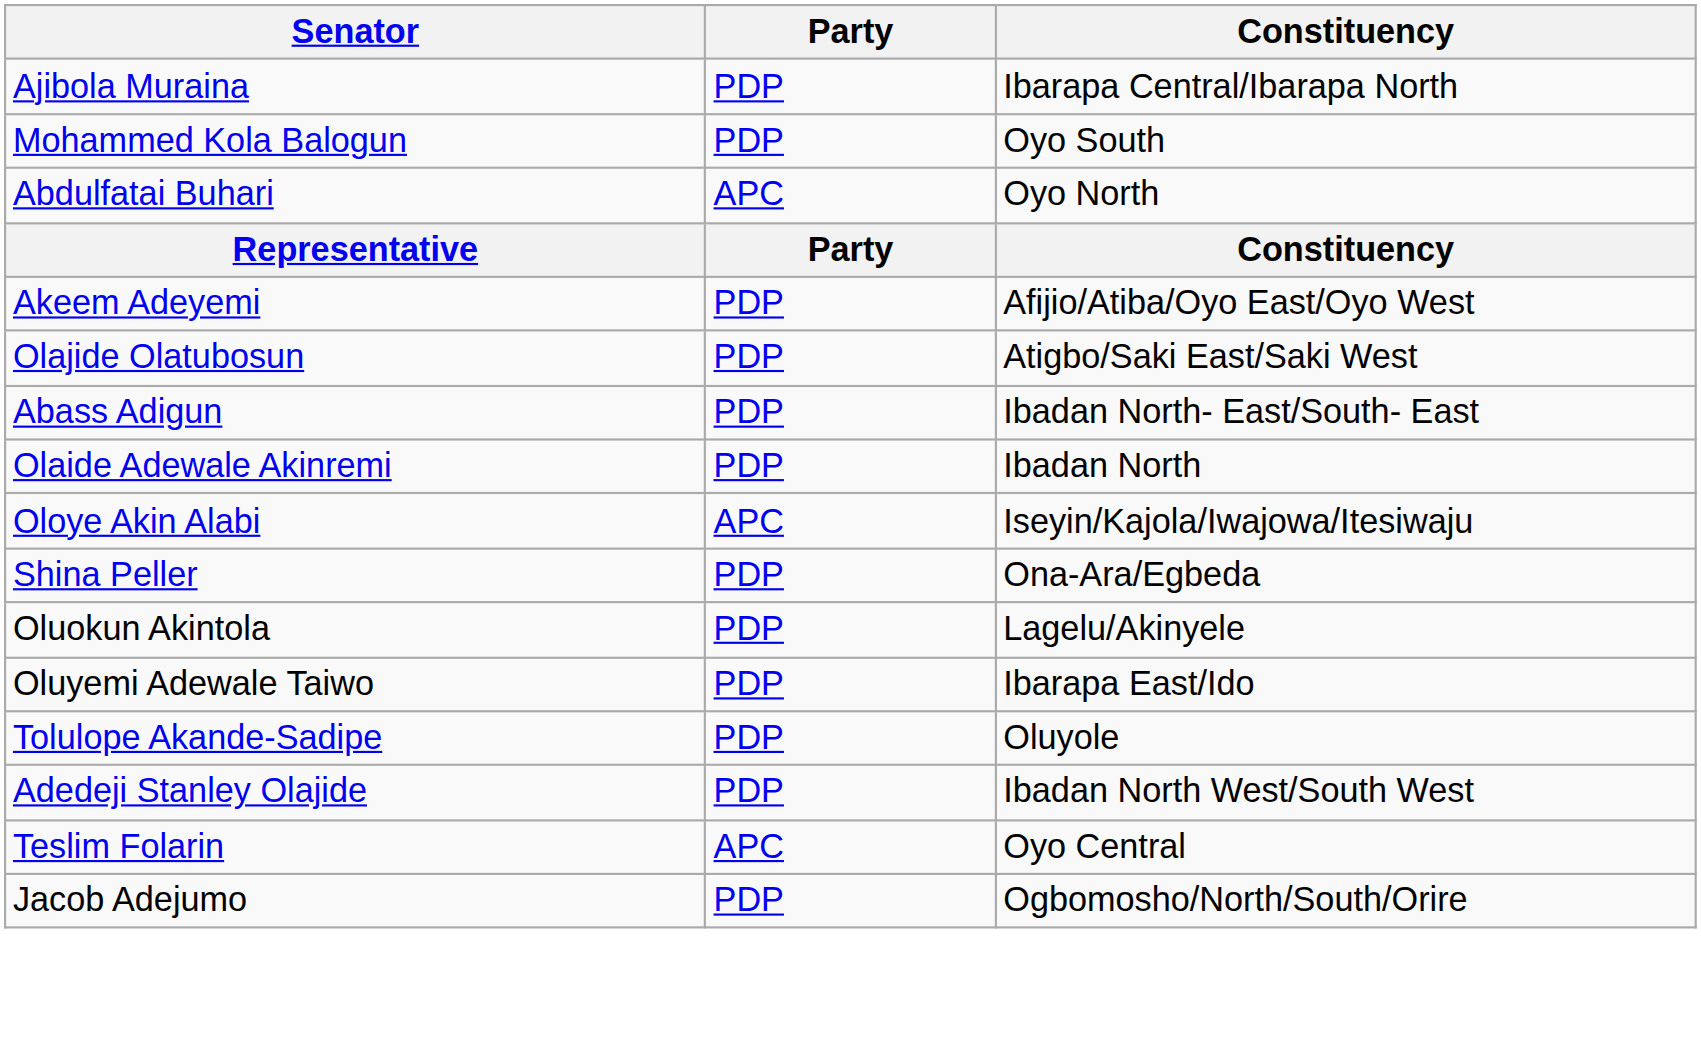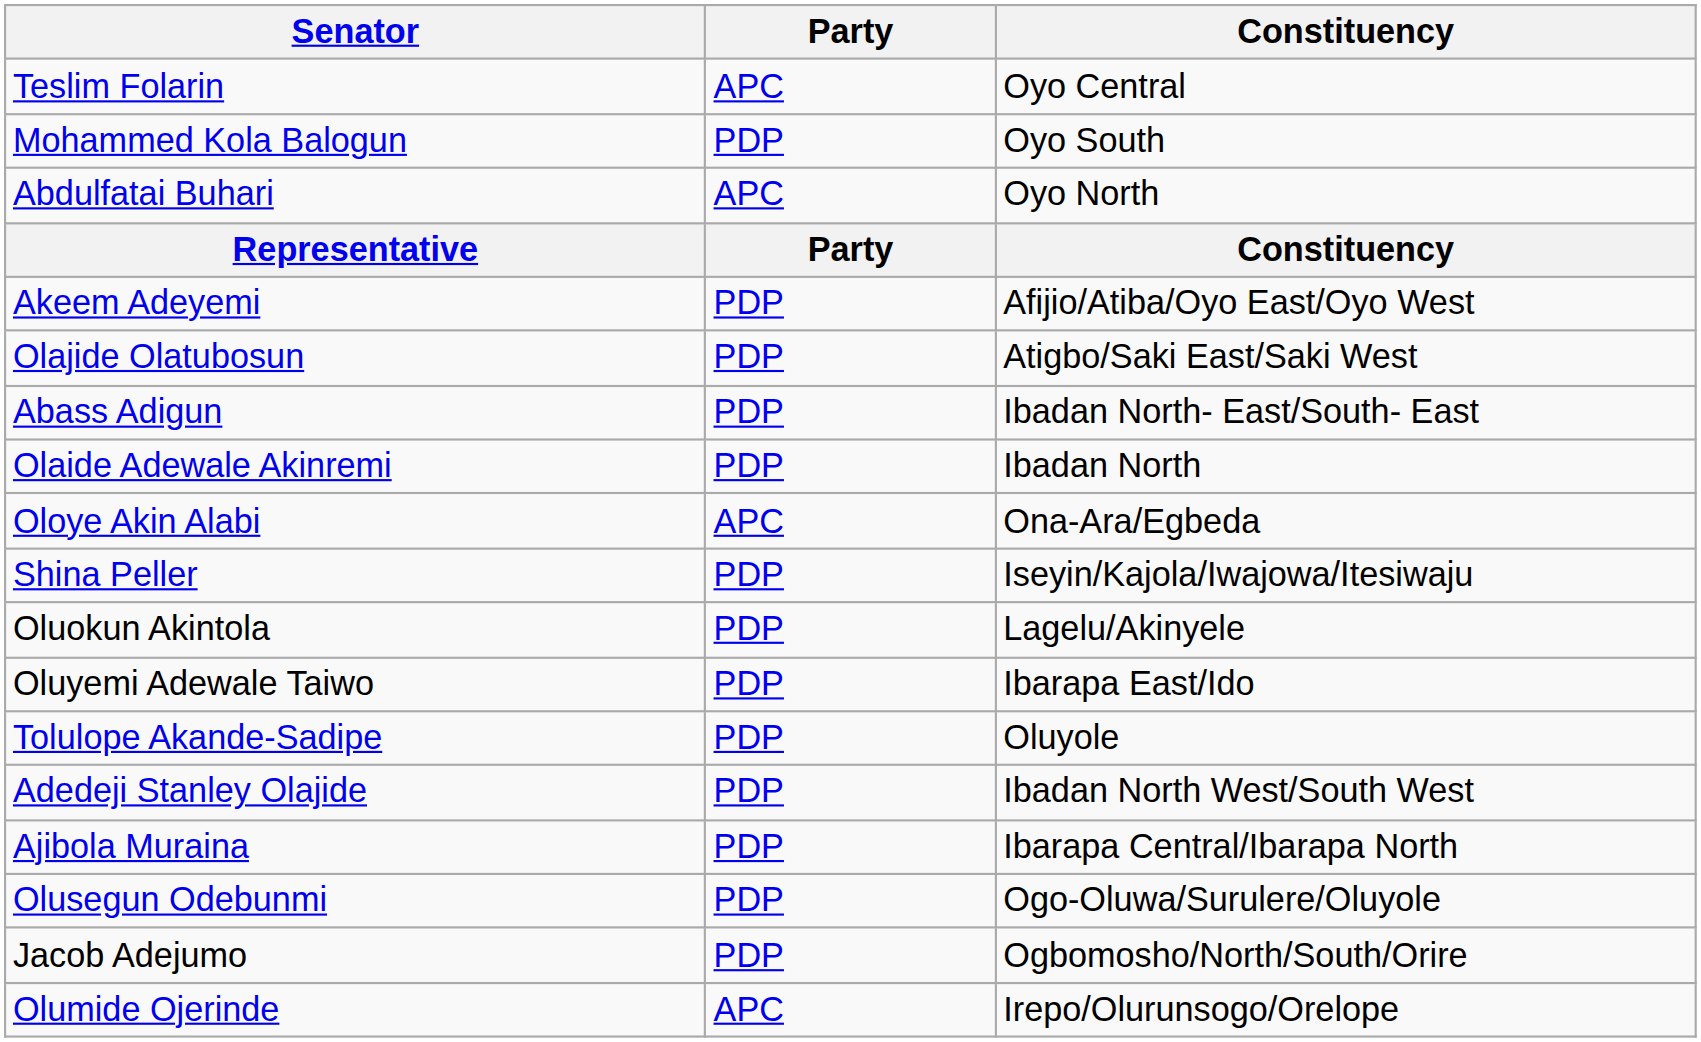 <table class="wikitable">
 <tr>
 <th style="width:20em"><a href='#'>Senator</a></th>
 <th style="width:8em">Party</th>
 <th style="width:20em">Constituency</th>
 </tr>
 <tr>
-<td><a href='#'>Ajibola Muraina</a></td>
-<td><a href='#'>PDP</a></td>
-<td>Ibarapa Central/Ibarapa North</td>
+<td><a href='#'>Teslim Folarin</a></td>
+<td><a href='#'>APC</a></td>
+<td>Oyo Central</td>
 </tr>
 <tr>
 <td><a href='#'>Mohammed Kola Balogun</a></td>
 <td><a href='#'>PDP</a></td>
 <td>Oyo South</td>
 </tr>
 <tr>
 <td><a href='#'>Abdulfatai Buhari</a></td>
 <td><a href='#'>APC</a></td>
 <td>Oyo North</td>
 </tr>
 <tr>
 <th><a href='#'>Representative</a></th>
 <th>Party</th>
 <th>Constituency</th>
 </tr>
 <tr>
 <td><a href='#'>Akeem Adeyemi</a></td>
 <td><a href='#'>PDP</a></td>
 <td>Afijio/Atiba/Oyo East/Oyo West</td>
 </tr>
 <tr>
 <td><a href='#'>Olajide Olatubosun</a></td>
 <td><a href='#'>PDP</a></td>
 <td>Atigbo/Saki East/Saki West</td>
 </tr>
 <tr>
 <td><a href='#'>Abass Adigun</a></td>
 <td><a href='#'>PDP</a></td>
 <td>Ibadan North- East/South- East</td>
 </tr>
 <tr>
 <td><a href='#'>Olaide Adewale Akinremi</a></td>
 <td><a href='#'>PDP</a></td>
 <td>Ibadan North</td>
 </tr>
 <tr>
 <td><a href='#'>Oloye Akin Alabi</a></td>
 <td><a href='#'>APC</a></td>
-<td>Iseyin/Kajola/Iwajowa/Itesiwaju</td>
+<td>Ona-Ara/Egbeda</td>
 </tr>
 <tr>
 <td><a href='#'>Shina Peller</a></td>
 <td><a href='#'>PDP</a></td>
-<td>Ona-Ara/Egbeda</td>
+<td>Iseyin/Kajola/Iwajowa/Itesiwaju</td>
 </tr>
 <tr>
 <td>Oluokun Akintola</td>
 <td><a href='#'>PDP</a></td>
 <td>Lagelu/Akinyele</td>
 </tr>
 <tr>
 <td>Oluyemi Adewale Taiwo</td>
 <td><a href='#'>PDP</a></td>
 <td>Ibarapa East/Ido</td>
 </tr>
 <tr>
 <td><a href='#'>Tolulope Akande-Sadipe</a></td>
 <td><a href='#'>PDP</a></td>
 <td>Oluyole</td>
 </tr>
 <tr>
 <td><a href='#'>Adedeji Stanley Olajide</a></td>
 <td><a href='#'>PDP</a></td>
 <td>Ibadan North West/South West</td>
 </tr>
 <tr>
-<td><a href='#'>Teslim Folarin</a></td>
-<td><a href='#'>APC</a></td>
-<td>Oyo Central</td>
+<td><a href='#'>Ajibola Muraina</a></td>
+<td><a href='#'>PDP</a></td>
+<td>Ibarapa Central/Ibarapa North</td>
+</tr>
+<tr>
+<td><a href='#'>Olusegun Odebunmi</a></td>
+<td><a href='#'>PDP</a></td>
+<td>Ogo-Oluwa/Surulere/Oluyole</td>
 </tr>
 <tr>
 <td>Jacob Adejumo</td>
 <td><a href='#'>PDP</a></td>
 <td>Ogbomosho/North/South/Orire</td>
 </tr>
+<tr>
+<td><a href='#'>Olumide Ojerinde</a></td>
+<td><a href='#'>APC</a></td>
+<td>Irepo/Olurunsogo/Orelope</td>
+</tr>
 </table>
